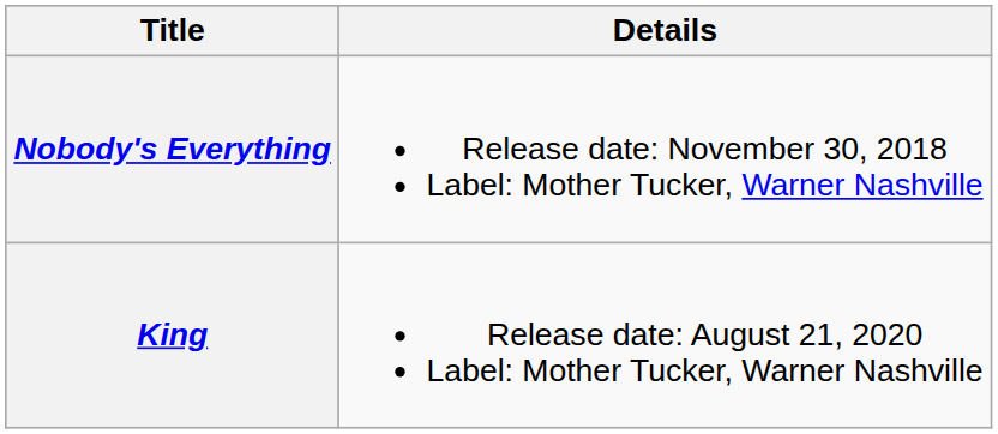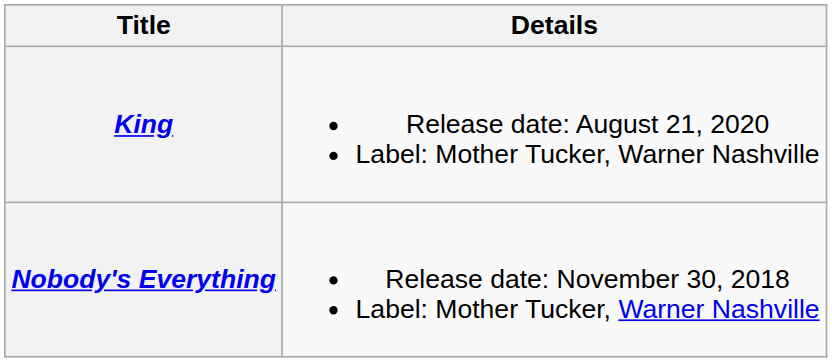 <table class="wikitable plainrowheaders" style="text-align:center;">
 <tr>
 <th style="width:10em;">Title</th>
 <th style="width:20em;">Details</th>
 </tr>
 <tr>
+<th scope="row"><em><a href='#'>King</a></em></th>
+<td><br><ul><li>Release date: August 21, 2020</li><li>Label: Mother Tucker, Warner Nashville</li></ul></td>
+</tr>
+<tr>
 <th scope="row"><em><a href='#'>Nobody's Everything</a></em></th>
 <td><br><ul><li>Release date: November 30, 2018</li><li>Label: Mother Tucker, <a href='#'>Warner Nashville</a></li></ul></td>
 </tr>
-<tr>
-<th scope="row"><em><a href='#'>King</a></em></th>
-<td><br><ul><li>Release date: August 21, 2020</li><li>Label: Mother Tucker, Warner Nashville</li></ul></td>
-</tr>
 </table>
